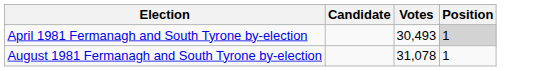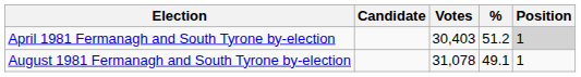 <table class="wikitable sortable">
 <tr>
 <th>Election</th>
 <th>Candidate</th>
 <th>Votes</th>
+<th>%</th>
 <th>Position</th>
 </tr>
 <tr>
 <td><a href='#'>April 1981 Fermanagh and South Tyrone by-election</a></td>
 <td></td>
-<td>30,493</td>
+<td>30,403</td>
+<td>51.2</td>
 <td style="background: lightgrey;">1</td>
 </tr>
 <tr>
 <td><a href='#'>August 1981 Fermanagh and South Tyrone by-election</a></td>
 <td></td>
 <td>31,078</td>
+<td>49.1</td>
 <td>1</td>
 </tr>
 </table>
